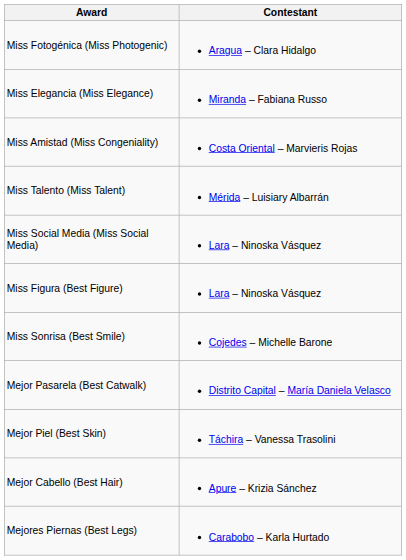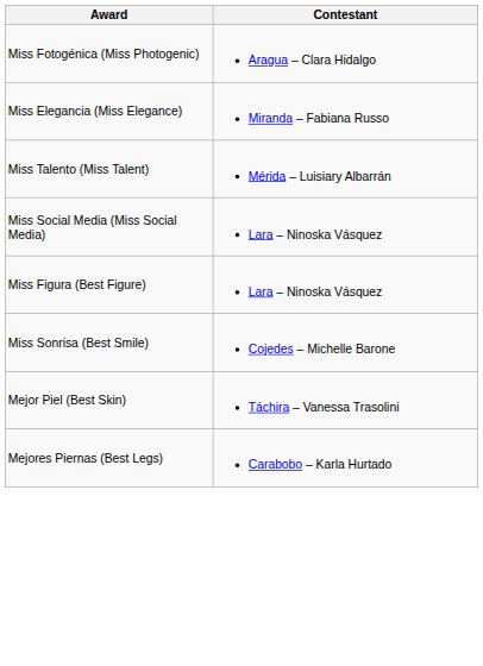 <table class="wikitable sortable" style="font-size:95%;">
 <tr>
 <th width="250">Award</th>
 <th width="320">Contestant</th>
 </tr>
 <tr>
 <td>Miss Fotogénica (Miss Photogenic)</td>
 <td><br><ul><li><a href='#'>Aragua</a> – Clara Hidalgo</li></ul></td>
 </tr>
 <tr>
 <td>Miss Elegancia (Miss Elegance)</td>
 <td><br><ul><li><a href='#'>Miranda</a> – Fabiana Russo</li></ul></td>
-</tr>
-<tr>
-<td>Miss Amistad (Miss Congeniality)</td>
-<td><br><ul><li><a href='#'>Costa Oriental</a> – Marvieris Rojas</li></ul></td>
 </tr>
 <tr>
 <td>Miss Talento (Miss Talent)</td>
 <td><br><ul><li><a href='#'>Mérida</a> – Luisiary Albarrán</li></ul></td>
 </tr>
 <tr>
 <td>Miss Social Media (Miss Social Media)</td>
 <td><br><ul><li><a href='#'>Lara</a> – Ninoska Vásquez</li></ul></td>
 </tr>
 <tr>
 <td>Miss Figura (Best Figure)</td>
 <td><br><ul><li><a href='#'>Lara</a> – Ninoska Vásquez</li></ul></td>
 </tr>
 <tr>
 <td>Miss Sonrisa (Best Smile)</td>
 <td><br><ul><li><a href='#'>Cojedes</a> – Michelle Barone</li></ul></td>
 </tr>
 <tr>
-<td>Mejor Pasarela (Best Catwalk)</td>
-<td><br><ul><li><a href='#'>Distrito Capital</a> – <a href='#'>María Daniela Velasco</a></li></ul></td>
-</tr>
-<tr>
 <td>Mejor Piel (Best Skin)</td>
 <td><br><ul><li><a href='#'>Táchira</a> – Vanessa Trasolini</li></ul></td>
-</tr>
-<tr>
-<td>Mejor Cabello (Best Hair)</td>
-<td><br><ul><li><a href='#'>Apure</a> – Krizia Sánchez</li></ul></td>
 </tr>
 <tr>
 <td>Mejores Piernas (Best Legs)</td>
 <td><br><ul><li><a href='#'>Carabobo</a> – Karla Hurtado</li></ul></td>
 </tr>
 </table>
